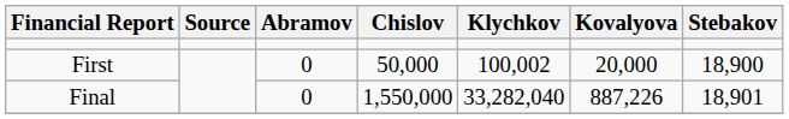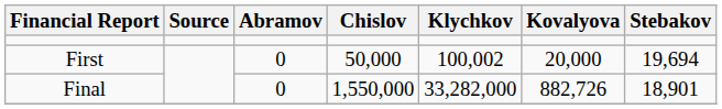 <table class="wikitable" style="text-align:center; font-size:90%; line-height:14px">
 <tr>
 <th>Financial Report</th>
 <th>Source</th>
 <th>Abramov</th>
 <th>Chislov</th>
 <th>Klychkov</th>
 <th>Kovalyova</th>
 <th>Stebakov</th>
 </tr>
 <tr>
 <td></td>
 <td></td>
 <td bgcolor=></td>
 <td bgcolor=></td>
 <td bgcolor=></td>
 <td bgcolor=></td>
 <td bgcolor=></td>
 </tr>
 <tr align=center>
 <td>First</td>
 <td rowspan=2></td>
 <td>0</td>
 <td>50,000</td>
 <td>100,002</td>
 <td>20,000</td>
-<td>18,900</td>
+<td>19,694</td>
 </tr>
 <tr>
 <td>Final</td>
 <td>0</td>
 <td>1,550,000</td>
-<td>33,282,040</td>
-<td>887,226</td>
+<td>33,282,000</td>
+<td>882,726</td>
 <td>18,901</td>
 </tr>
 <tr>
 </tr>
 </table>
